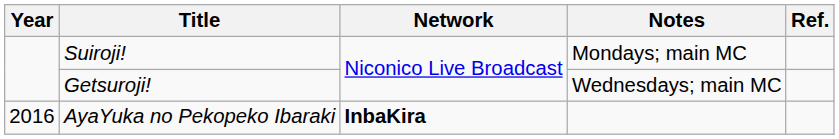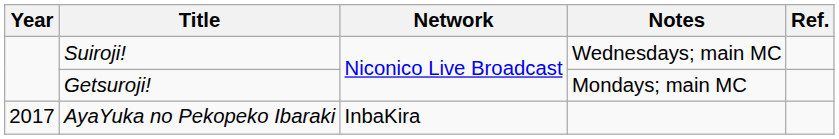 <table class="wikitable">
 <tr>
 <th>Year</th>
 <th>Title</th>
 <th>Network</th>
 <th>Notes</th>
 <th>Ref.</th>
 </tr>
 <tr>
 <td rowspan="2"></td>
 <td><em>Suiroji!</em></td>
 <td rowspan="2"><a href='#'>Niconico Live Broadcast</a></td>
+<td>Wednesdays; main MC</td>
+<td></td>
+</tr>
+<tr>
+<td><em>Getsuroji!</em></td>
 <td>Mondays; main MC</td>
 <td></td>
 </tr>
 <tr>
-<td><em>Getsuroji!</em></td>
-<td>Wednesdays; main MC</td>
-<td></td>
-</tr>
-<tr>
-<td>2016</td>
+<td>2017</td>
 <td><em>AyaYuka no Pekopeko Ibaraki</em></td>
-<td><strong>InbaKira</strong></td>
+<td>InbaKira</td>
 <td></td>
 <td></td>
 </tr>
 </table>
